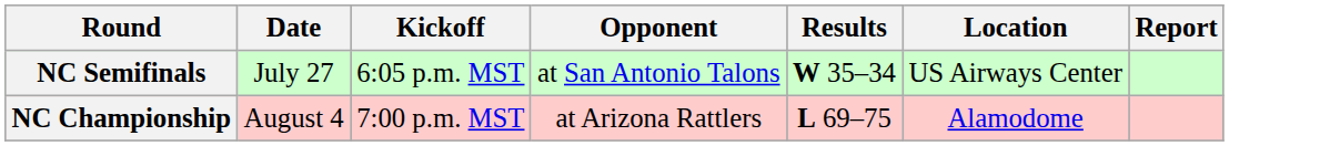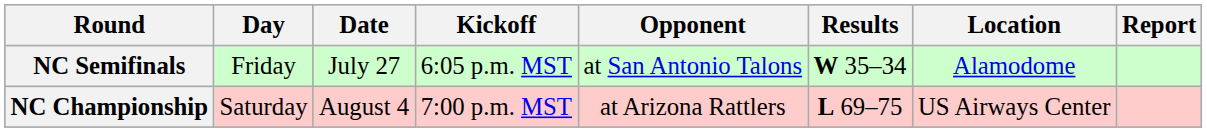 <table class="wikitable" style="font-size: 95%;">
 <tr>
 <th>Round</th>
+<th>Day</th>
 <th>Date</th>
 <th>Kickoff</th>
 <th>Opponent</th>
 <th>Results</th>
 <th>Location</th>
 <th>Report</th>
 </tr>
 <tr style="background:#cfc">
 <th align="center">NC Semifinals</th>
+<td align="center">Friday</td>
 <td align="center">July 27</td>
 <td align="center">6:05 p.m. <a href='#'>MST</a></td>
 <td align="center">at <a href='#'>San Antonio Talons</a></td>
 <td align="center"><strong>W</strong> 35–34</td>
-<td align="center">US Airways Center</td>
+<td align="center"><a href='#'>Alamodome</a></td>
 <td align="center"></td>
 </tr>
 <tr style="background:#fcc">
 <th align="center">NC Championship</th>
+<td align="center">Saturday</td>
 <td align="center">August 4</td>
 <td align="center">7:00 p.m. <a href='#'>MST</a></td>
 <td align="center">at Arizona Rattlers</td>
 <td align="center"><strong>L</strong> 69–75</td>
-<td align="center"><a href='#'>Alamodome</a></td>
+<td align="center">US Airways Center</td>
 <td align="center"></td>
 </tr>
 </table>
